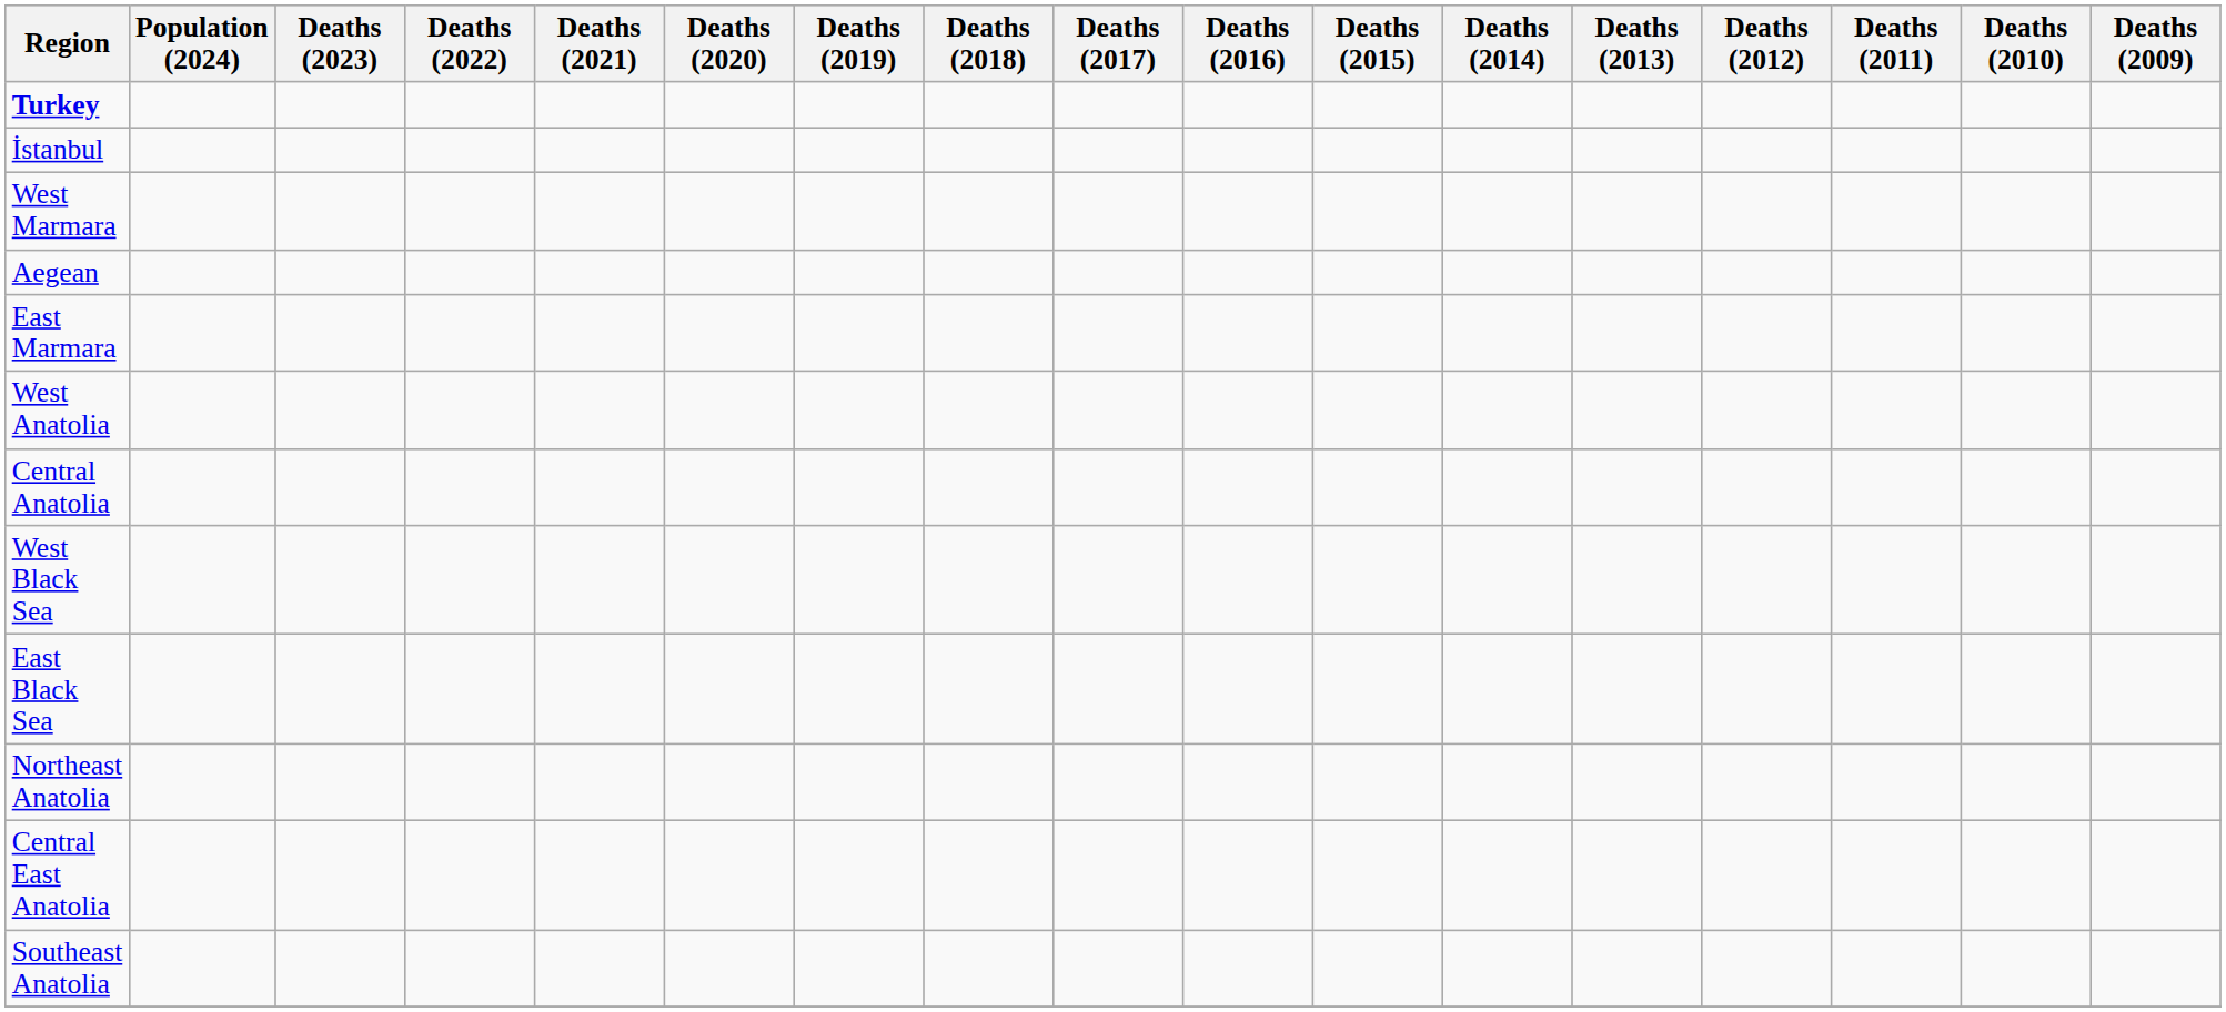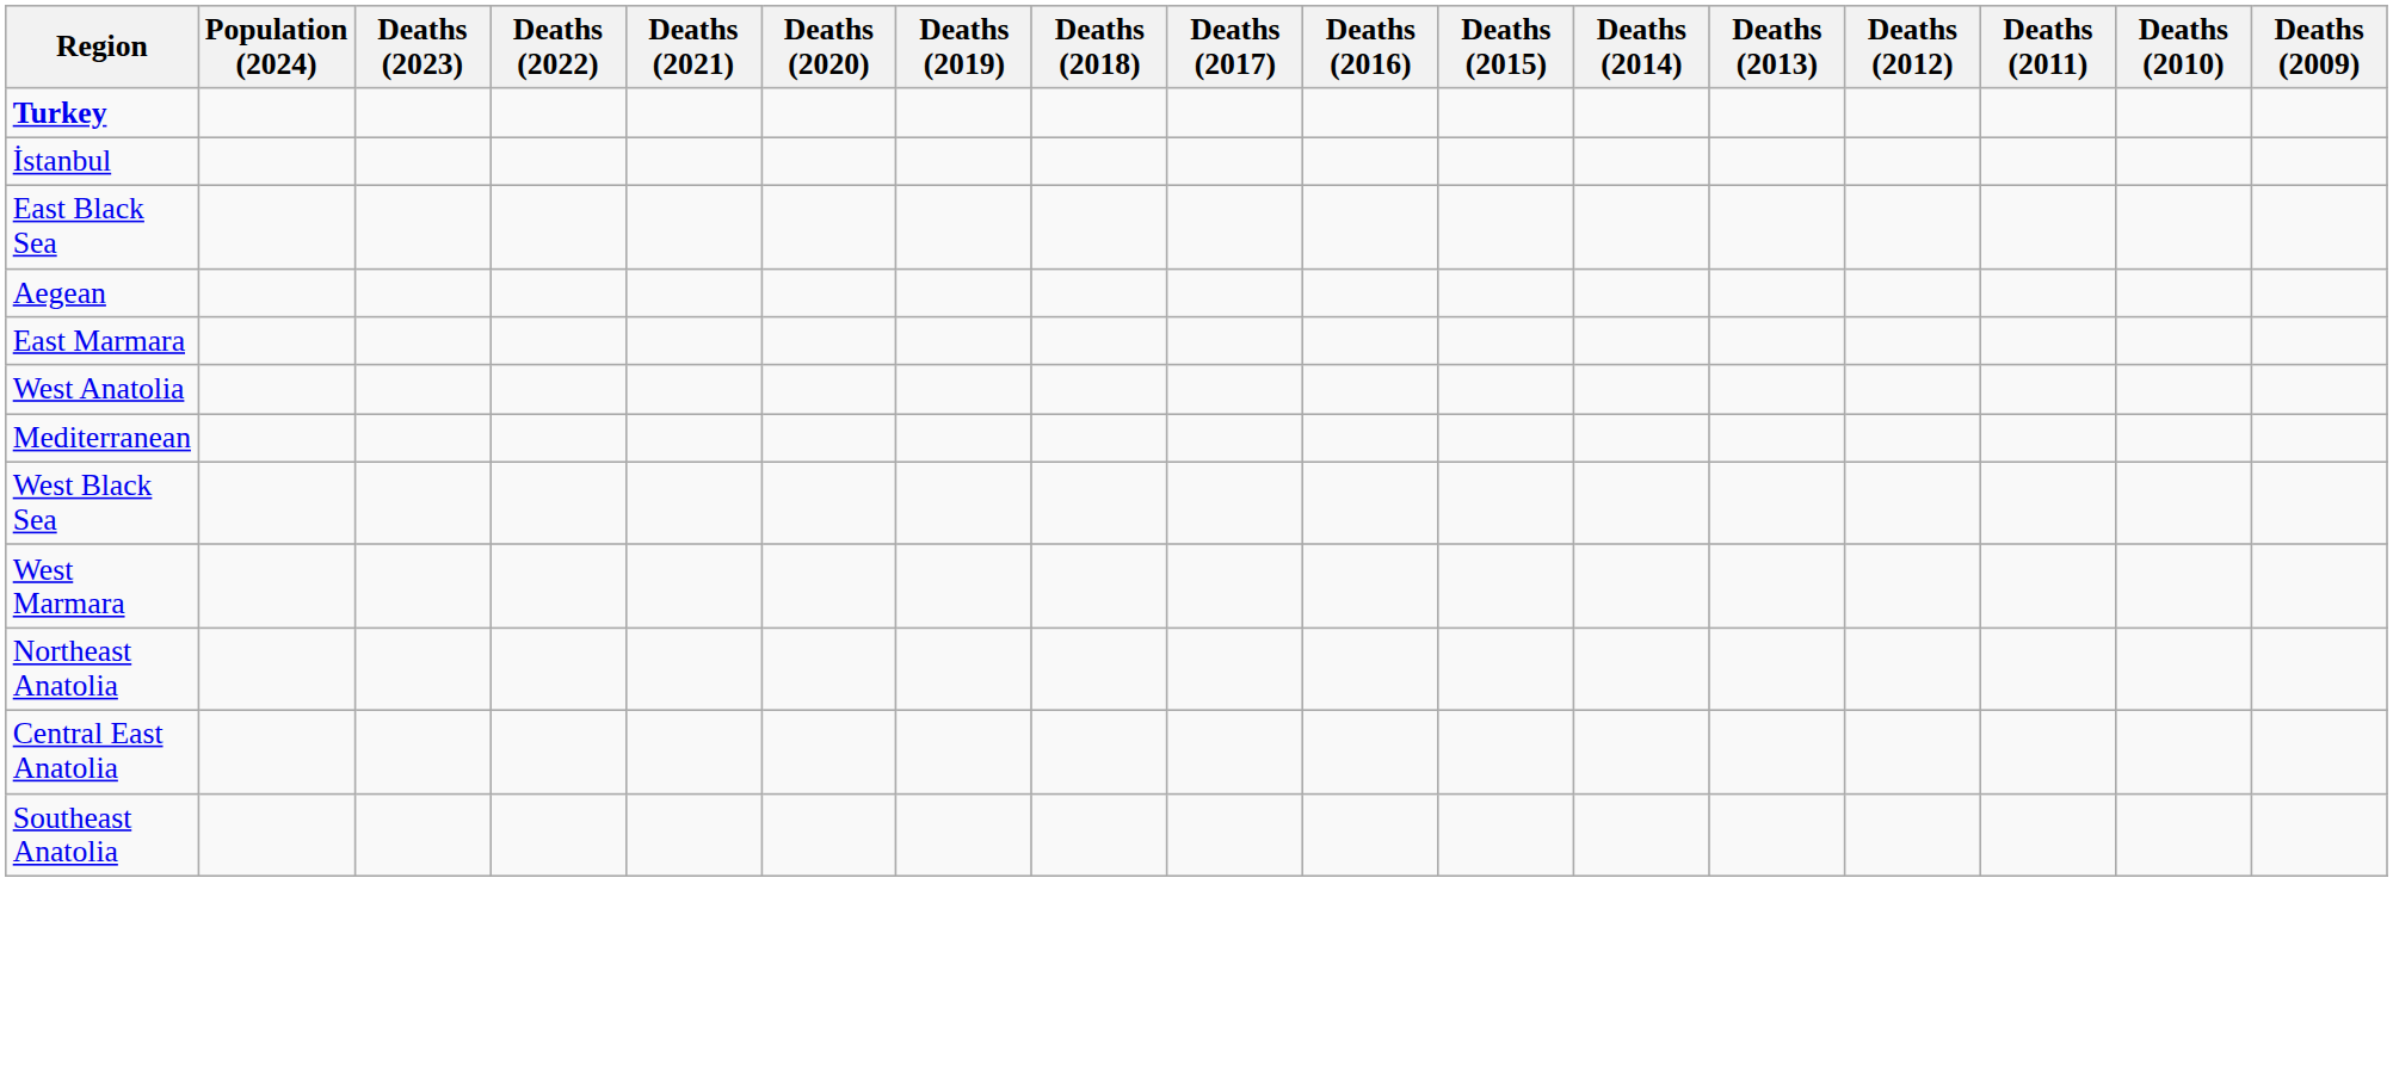 <table class="sortable wikitable" style="text-align:right;">
 <tr>
 <th>Region</th>
 <th>Population (2024)</th>
 <th style="width:72pt;">Deaths (2023)</th>
 <th style="width:72pt;">Deaths (2022)</th>
 <th style="width:72pt;">Deaths (2021)</th>
 <th style="width:72pt;">Deaths (2020)</th>
 <th style="width:72pt;">Deaths (2019)</th>
 <th style="width:72pt;">Deaths (2018)</th>
 <th style="width:72pt;">Deaths (2017)</th>
 <th style="width:72pt;">Deaths (2016)</th>
 <th style="width:72pt;">Deaths (2015)</th>
 <th style="width:72pt;">Deaths (2014)</th>
 <th style="width:72pt;">Deaths (2013)</th>
 <th style="width:72pt;">Deaths (2012)</th>
 <th style="width:72pt;">Deaths (2011)</th>
 <th style="width:72pt;">Deaths (2010)</th>
 <th style="width:72pt;">Deaths (2009)</th>
 </tr>
 <tr class="sortbottom">
 <td align="left"><strong><a href='#'>Turkey</a></strong></td>
 <td><strong></strong></td>
 <td><strong></strong></td>
 <td><strong></strong></td>
 <td><strong></strong></td>
 <td><strong></strong></td>
 <td><strong></strong></td>
 <td><strong></strong></td>
 <td><strong></strong></td>
 <td><strong></strong></td>
 <td><strong></strong></td>
 <td><strong></strong></td>
 <td><strong></strong></td>
 <td><strong></strong></td>
 <td><strong></strong></td>
 <td><strong></strong></td>
 <td><strong></strong></td>
 </tr>
 <tr>
 <td align="left"><a href='#'>İstanbul</a></td>
 <td></td>
 <td></td>
 <td></td>
 <td></td>
 <td></td>
 <td></td>
 <td></td>
 <td></td>
 <td></td>
 <td></td>
 <td></td>
 <td></td>
 <td></td>
 <td></td>
 <td></td>
 <td></td>
 </tr>
 <tr>
-<td align="left"><a href='#'>West Marmara</a></td>
+<td align="left"><a href='#'>East Black Sea</a></td>
 <td></td>
 <td></td>
 <td></td>
 <td></td>
 <td></td>
 <td></td>
 <td></td>
 <td></td>
 <td></td>
 <td></td>
 <td></td>
 <td></td>
 <td></td>
 <td></td>
 <td></td>
 <td></td>
 </tr>
 <tr>
 <td align="left"><a href='#'>Aegean</a></td>
 <td></td>
 <td></td>
 <td></td>
 <td></td>
 <td></td>
 <td></td>
 <td></td>
 <td></td>
 <td></td>
 <td></td>
 <td></td>
 <td></td>
 <td></td>
 <td></td>
 <td></td>
 <td></td>
 </tr>
 <tr>
 <td align="left"><a href='#'>East Marmara</a></td>
 <td></td>
 <td></td>
 <td></td>
 <td></td>
 <td></td>
 <td></td>
 <td></td>
 <td></td>
 <td></td>
 <td></td>
 <td></td>
 <td></td>
 <td></td>
 <td></td>
 <td></td>
 <td></td>
 </tr>
 <tr>
 <td align="left"><a href='#'>West Anatolia</a></td>
 <td></td>
 <td></td>
 <td></td>
 <td></td>
 <td></td>
 <td></td>
 <td></td>
 <td></td>
 <td></td>
 <td></td>
 <td></td>
 <td></td>
 <td></td>
 <td></td>
 <td></td>
 <td></td>
 </tr>
 <tr>
-<td align="left"><a href='#'>Central Anatolia</a></td>
+<td align="left"><a href='#'>Mediterranean</a></td>
 <td></td>
 <td></td>
 <td></td>
 <td></td>
 <td></td>
 <td></td>
 <td></td>
 <td></td>
 <td></td>
 <td></td>
 <td></td>
 <td></td>
 <td></td>
 <td></td>
 <td></td>
 <td></td>
 </tr>
 <tr>
 <td align="left"><a href='#'>West Black Sea</a></td>
 <td></td>
 <td></td>
 <td></td>
 <td></td>
 <td></td>
 <td></td>
 <td></td>
 <td></td>
 <td></td>
 <td></td>
 <td></td>
 <td></td>
 <td></td>
 <td></td>
 <td></td>
 <td></td>
 </tr>
 <tr>
-<td align="left"><a href='#'>East Black Sea</a></td>
+<td align="left"><a href='#'>West Marmara</a></td>
 <td></td>
 <td></td>
 <td></td>
 <td></td>
 <td></td>
 <td></td>
 <td></td>
 <td></td>
 <td></td>
 <td></td>
 <td></td>
 <td></td>
 <td></td>
 <td></td>
 <td></td>
 <td></td>
 </tr>
 <tr>
 <td align="left"><a href='#'>Northeast Anatolia</a></td>
 <td></td>
 <td></td>
 <td></td>
 <td></td>
 <td></td>
 <td></td>
 <td></td>
 <td></td>
 <td></td>
 <td></td>
 <td></td>
 <td></td>
 <td></td>
 <td></td>
 <td></td>
 <td></td>
 </tr>
 <tr>
 <td align="left"><a href='#'>Central East Anatolia</a></td>
 <td></td>
 <td></td>
 <td></td>
 <td></td>
 <td></td>
 <td></td>
 <td></td>
 <td></td>
 <td></td>
 <td></td>
 <td></td>
 <td></td>
 <td></td>
 <td></td>
 <td></td>
 <td></td>
 </tr>
 <tr>
 <td align="left"><a href='#'>Southeast Anatolia</a></td>
 <td></td>
 <td></td>
 <td></td>
 <td></td>
 <td></td>
 <td></td>
 <td></td>
 <td></td>
 <td></td>
 <td></td>
 <td></td>
 <td></td>
 <td></td>
 <td></td>
 <td></td>
 <td></td>
 </tr>
 <tr>
 </tr>
 </table>
